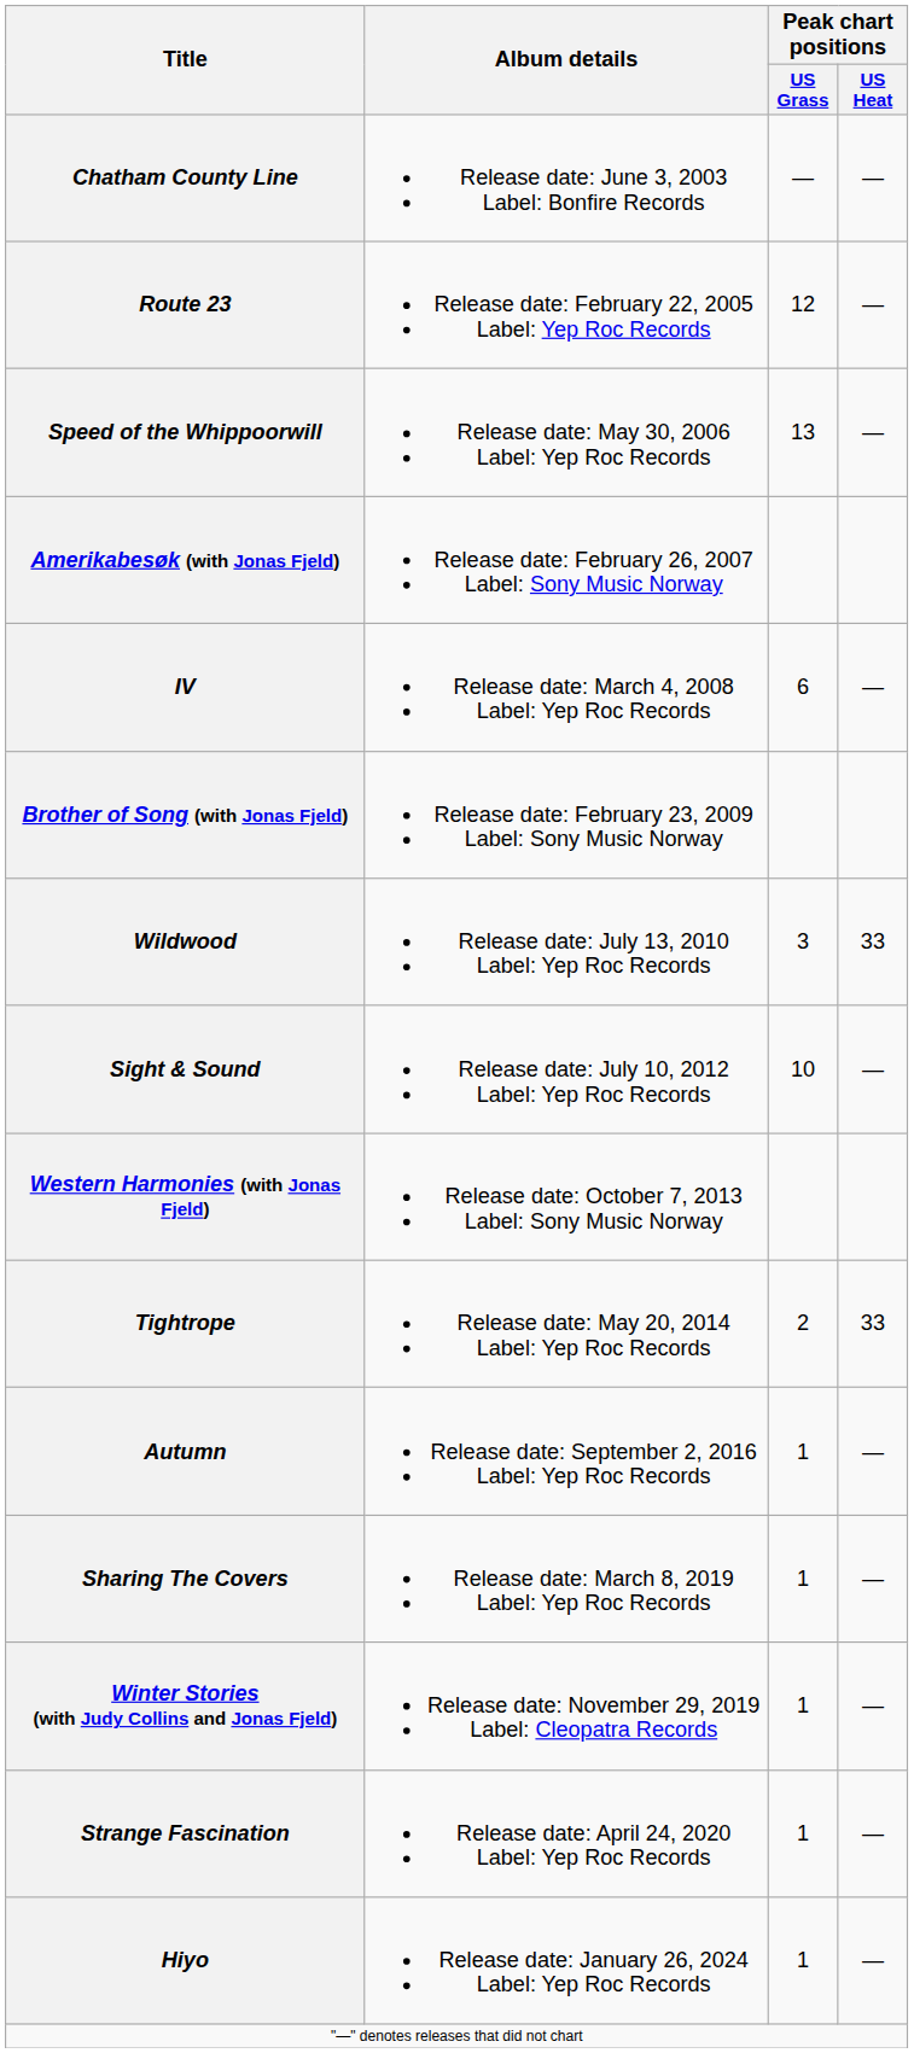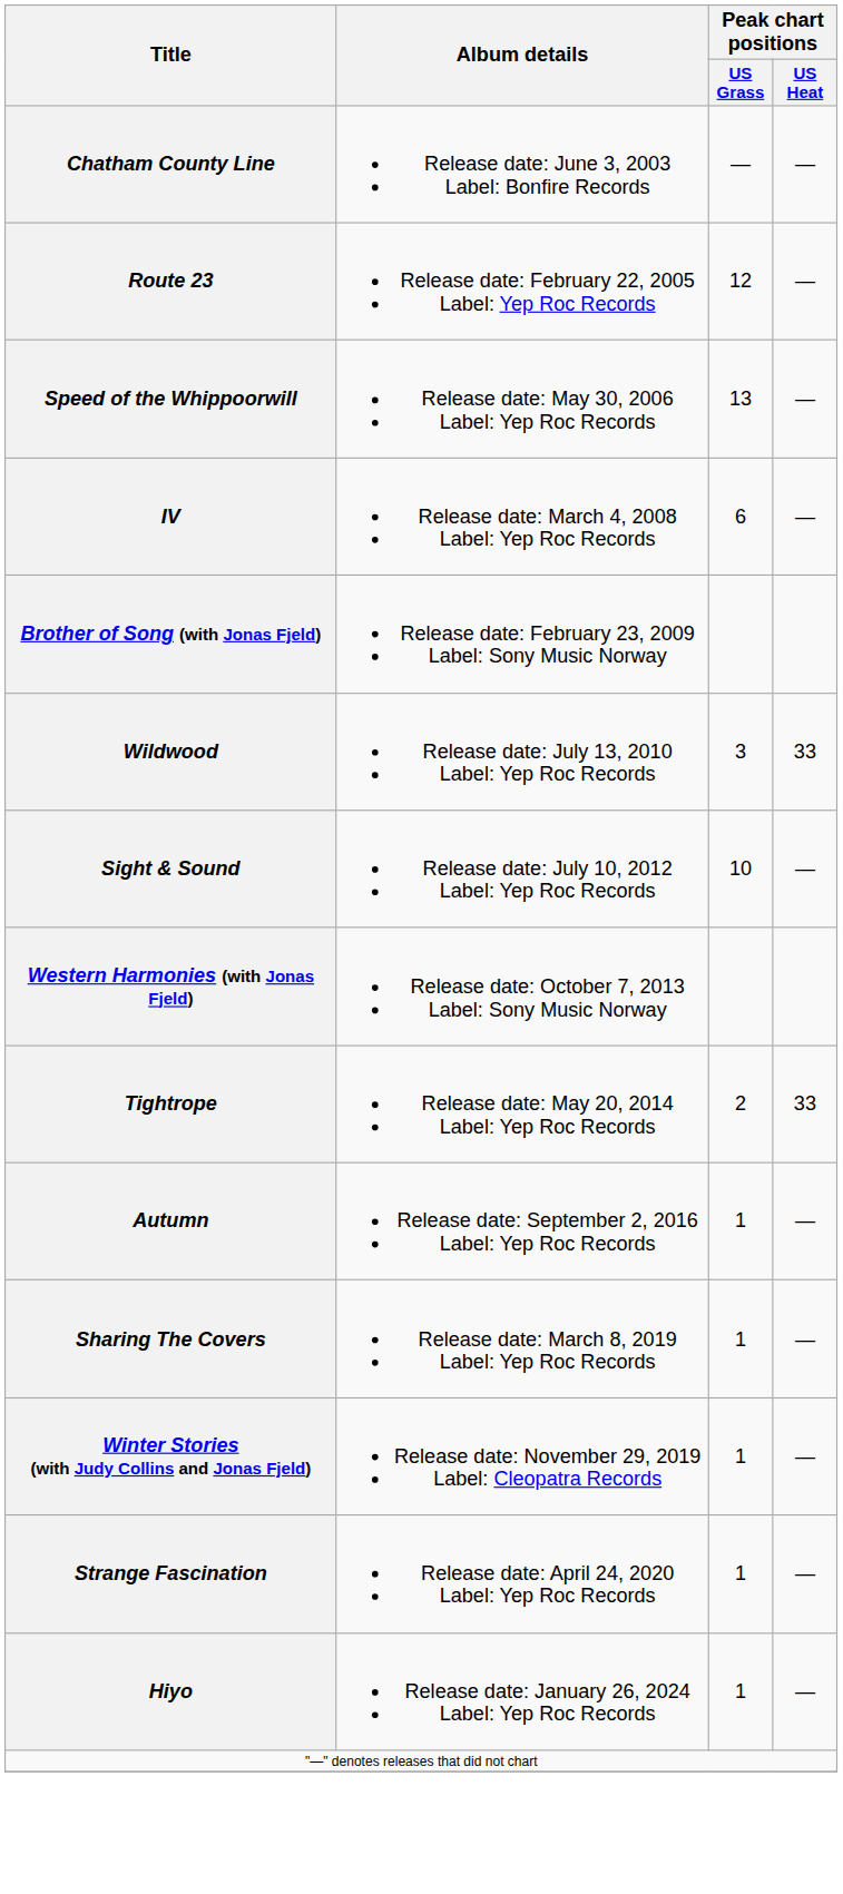 <table class="wikitable plainrowheaders" style="text-align:center;">
 <tr>
 <th rowspan="2" style="width:16em;">Title</th>
 <th rowspan="2" style="width:18em;">Album details</th>
 <th colspan="2">Peak chart<br>positions</th>
 </tr>
 <tr style="font-size:smaller;">
 <th width="45"><a href='#'>US Grass</a></th>
 <th width="45"><a href='#'>US Heat</a></th>
 </tr>
 <tr>
 <th scope="row"><em>Chatham County Line</em></th>
 <td><br><ul><li>Release date: June 3, 2003</li><li>Label: Bonfire Records</li></ul></td>
 <td align="center">—</td>
 <td align="center">—</td>
 </tr>
 <tr>
 <th scope="row"><em>Route 23</em></th>
 <td><br><ul><li>Release date: February 22, 2005</li><li>Label: <a href='#'>Yep Roc Records</a></li></ul></td>
 <td align="center">12</td>
 <td align="center">—</td>
 </tr>
 <tr>
 <th scope="row"><em>Speed of the Whippoorwill</em></th>
 <td><br><ul><li>Release date: May 30, 2006</li><li>Label: Yep Roc Records</li></ul></td>
 <td align="center">13</td>
 <td align="center">—</td>
-</tr>
-<tr>
-<th scope="row"><em><a href='#'>Amerikabesøk</a></em> <small>(with <a href='#'>Jonas Fjeld</a>)</small></th>
-<td><br><ul><li>Release date: February 26, 2007</li><li>Label: <a href='#'>Sony Music Norway</a></li></ul></td>
-<td align="center"></td>
-<td align="center"></td>
 </tr>
 <tr>
 <th scope="row"><em>IV</em></th>
 <td><br><ul><li>Release date: March 4, 2008</li><li>Label: Yep Roc Records</li></ul></td>
 <td align="center">6</td>
 <td align="center">—</td>
 </tr>
 <tr>
 <th scope="row"><em><a href='#'>Brother of Song</a></em> <small>(with <a href='#'>Jonas Fjeld</a>)</small></th>
 <td><br><ul><li>Release date: February 23, 2009</li><li>Label: Sony Music Norway</li></ul></td>
 <td align="center"></td>
 <td align="center"></td>
 </tr>
 <tr>
 <th scope="row"><em>Wildwood</em></th>
 <td><br><ul><li>Release date: July 13, 2010</li><li>Label: Yep Roc Records</li></ul></td>
 <td align="center">3</td>
 <td align="center">33</td>
 </tr>
 <tr>
 <th scope="row"><em>Sight & Sound</em></th>
 <td><br><ul><li>Release date: July 10, 2012</li><li>Label: Yep Roc Records</li></ul></td>
 <td align="center">10</td>
 <td align="center">—</td>
 </tr>
 <tr>
 <th scope="row"><em><a href='#'>Western Harmonies</a></em> <small>(with <a href='#'>Jonas Fjeld</a>)</small></th>
 <td><br><ul><li>Release date: October 7, 2013</li><li>Label: Sony Music Norway</li></ul></td>
 <td align="center"></td>
 <td align="center"></td>
 </tr>
 <tr>
 <th scope="row"><em>Tightrope</em></th>
 <td><br><ul><li>Release date: May 20, 2014</li><li>Label: Yep Roc Records</li></ul></td>
 <td align="center">2</td>
 <td align="center">33</td>
 </tr>
 <tr>
 <th scope="row"><em>Autumn</em></th>
 <td><br><ul><li>Release date: September 2, 2016</li><li>Label: Yep Roc Records</li></ul></td>
 <td align="center">1</td>
 <td align="center">—</td>
 </tr>
 <tr>
 <th scope="row"><em>Sharing The Covers</em></th>
 <td><br><ul><li>Release date: March 8, 2019</li><li>Label: Yep Roc Records</li></ul></td>
 <td align="center">1</td>
 <td align="center">—</td>
 </tr>
 <tr>
 <th scope="row"><em><a href='#'>Winter Stories</a></em> <br> <small>(with <a href='#'>Judy Collins</a> and <a href='#'>Jonas Fjeld</a>)</small></th>
 <td><br><ul><li>Release date: November 29, 2019</li><li>Label: <a href='#'>Cleopatra Records</a></li></ul></td>
 <td align="center">1</td>
 <td align="center">—</td>
 </tr>
 <tr>
 <th scope="row"><em>Strange Fascination</em></th>
 <td><br><ul><li>Release date: April 24, 2020</li><li>Label: Yep Roc Records</li></ul></td>
 <td align="center">1</td>
 <td align="center">—</td>
 </tr>
 <tr>
 <th scope="row"><em>Hiyo</em></th>
 <td><br><ul><li>Release date: January 26, 2024</li><li>Label: Yep Roc Records</li></ul></td>
 <td align="center">1</td>
 <td align="center">—</td>
 </tr>
 <tr>
 <td colspan="4" style="font-size:8pt">"—" denotes releases that did not chart</td>
 </tr>
 <tr>
 </tr>
 </table>
